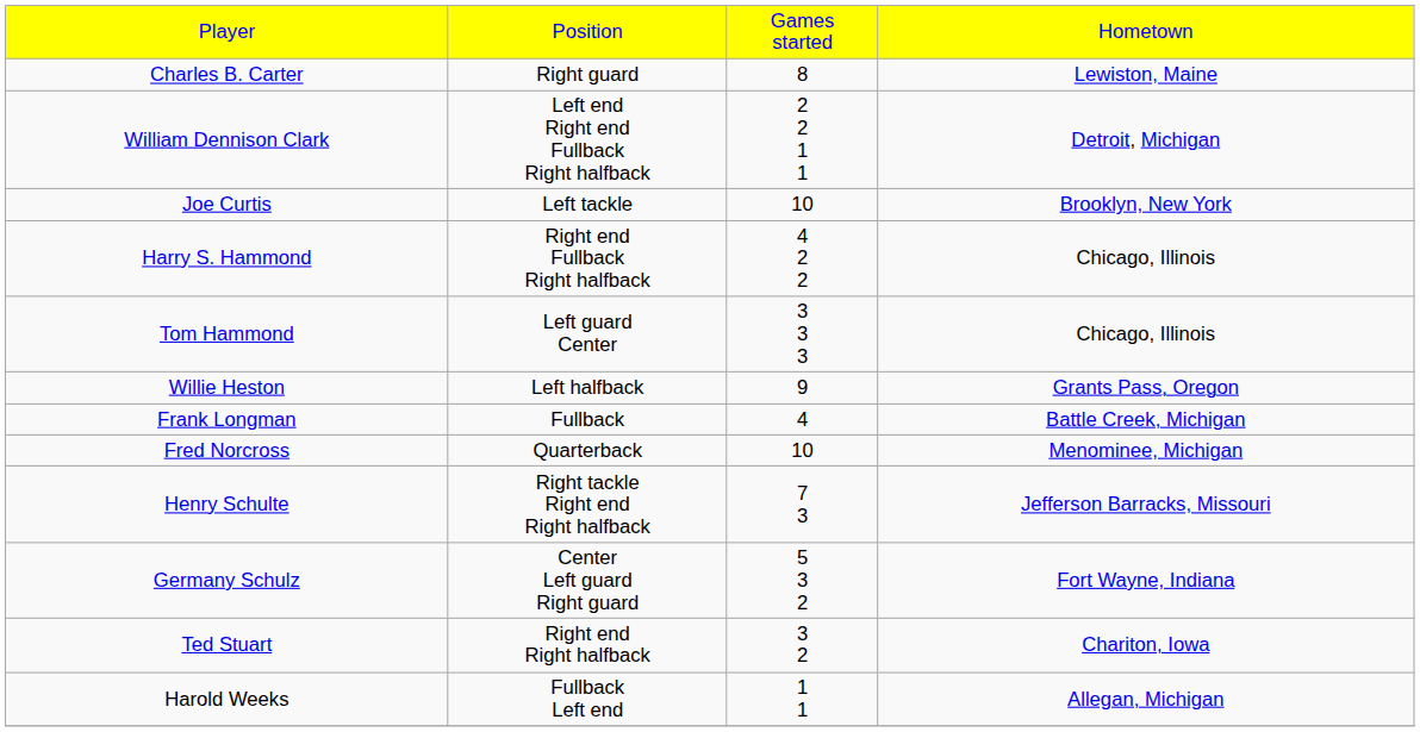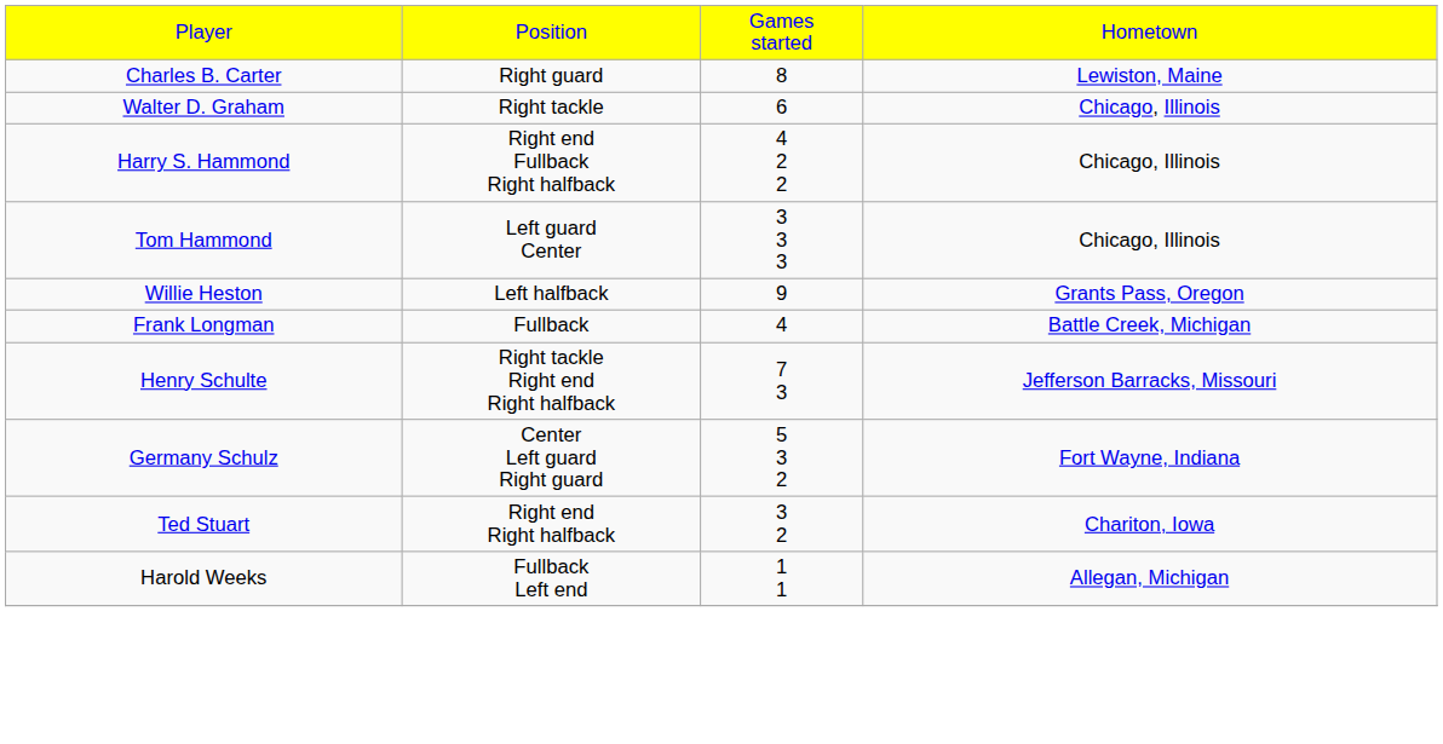 <table class="wikitable" width="90%">
 <tr align="center"  style="background:yellow;color:blue;">
 <td>Player</td>
 <td>Position</td>
 <td>Games<br>started</td>
 <td>Hometown</td>
 </tr>
 <tr align="center" bgcolor="">
 <td><a href='#'>Charles B. Carter</a></td>
 <td>Right guard</td>
 <td>8</td>
 <td><a href='#'>Lewiston, Maine</a></td>
 </tr>
 <tr align="center" bgcolor="">
-<td><a href='#'>William Dennison Clark</a></td>
-<td>Left end<br>Right end<br>Fullback<br>Right halfback</td>
-<td>2<br>2<br>1<br>1</td>
-<td><a href='#'>Detroit</a>, <a href='#'>Michigan</a></td>
-</tr>
-<tr align="center" bgcolor="">
-<td><a href='#'>Joe Curtis</a></td>
-<td>Left tackle</td>
-<td>10</td>
-<td><a href='#'>Brooklyn, New York</a></td>
+<td><a href='#'>Walter D. Graham</a></td>
+<td>Right tackle</td>
+<td>6</td>
+<td><a href='#'>Chicago</a>, <a href='#'>Illinois</a></td>
 </tr>
 <tr align="center" bgcolor="">
 <td><a href='#'>Harry S. Hammond</a></td>
 <td>Right end<br>Fullback<br>Right halfback</td>
 <td>4<br>2<br>2</td>
 <td>Chicago, Illinois</td>
 </tr>
 <tr align="center" bgcolor="">
 <td><a href='#'>Tom Hammond</a></td>
 <td>Left guard<br>Center</td>
 <td>3<br>3<br>3</td>
 <td>Chicago, Illinois</td>
 </tr>
 <tr align="center" bgcolor="">
 <td><a href='#'>Willie Heston</a></td>
 <td>Left halfback</td>
 <td>9</td>
 <td><a href='#'>Grants Pass, Oregon</a></td>
 </tr>
 <tr align="center" bgcolor="">
 <td><a href='#'>Frank Longman</a></td>
 <td>Fullback</td>
 <td>4</td>
 <td><a href='#'>Battle Creek, Michigan</a></td>
-</tr>
-<tr align="center" bgcolor="">
-<td><a href='#'>Fred Norcross</a></td>
-<td>Quarterback</td>
-<td>10</td>
-<td><a href='#'>Menominee, Michigan</a></td>
 </tr>
 <tr align="center" bgcolor="">
 <td><a href='#'>Henry Schulte</a></td>
 <td>Right tackle<br>Right end<br>Right halfback</td>
 <td>7<br>3</td>
 <td><a href='#'>Jefferson Barracks, Missouri</a></td>
 </tr>
 <tr align="center" bgcolor="">
 <td><a href='#'>Germany Schulz</a></td>
 <td>Center<br>Left guard<br>Right guard</td>
 <td>5<br>3<br>2</td>
 <td><a href='#'>Fort Wayne, Indiana</a></td>
 </tr>
 <tr align="center" bgcolor="">
 <td><a href='#'>Ted Stuart</a></td>
 <td>Right end<br>Right halfback</td>
 <td>3<br>2</td>
 <td><a href='#'>Chariton, Iowa</a></td>
 </tr>
 <tr align="center" bgcolor="">
 <td>Harold Weeks</td>
 <td>Fullback<br>Left end</td>
 <td>1<br>1</td>
 <td><a href='#'>Allegan, Michigan</a></td>
 </tr>
 <tr align="center" bgcolor="">
 </tr>
 </table>
